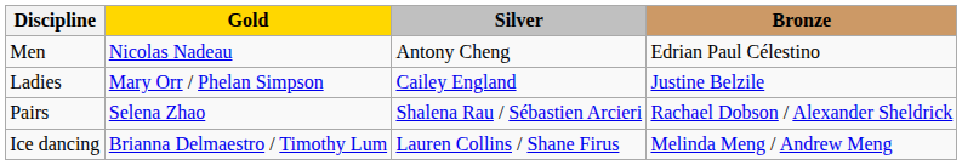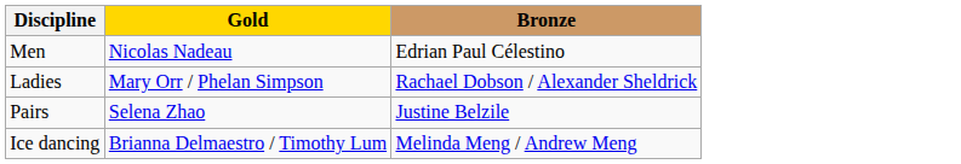 <table class="wikitable">
 <tr>
 <th>Discipline</th>
 <td align=center bgcolor=gold><strong>Gold</strong></td>
-<td align=center bgcolor=silver><strong>Silver</strong></td>
 <td align=center bgcolor=cc9966><strong>Bronze</strong></td>
 </tr>
 <tr>
 <td>Men</td>
 <td><a href='#'>Nicolas Nadeau</a></td>
-<td>Antony Cheng</td>
 <td>Edrian Paul Célestino</td>
 </tr>
 <tr>
 <td>Ladies</td>
 <td><a href='#'>Mary Orr</a> / <a href='#'>Phelan Simpson</a></td>
-<td><a href='#'>Cailey England</a></td>
-<td><a href='#'>Justine Belzile</a></td>
+<td><a href='#'>Rachael Dobson</a> / <a href='#'>Alexander Sheldrick</a></td>
 </tr>
 <tr>
 <td>Pairs</td>
 <td><a href='#'>Selena Zhao</a></td>
-<td><a href='#'>Shalena Rau</a> / <a href='#'>Sébastien Arcieri</a></td>
-<td><a href='#'>Rachael Dobson</a> / <a href='#'>Alexander Sheldrick</a></td>
+<td><a href='#'>Justine Belzile</a></td>
 </tr>
 <tr>
 <td>Ice dancing</td>
 <td><a href='#'>Brianna Delmaestro</a> / <a href='#'>Timothy Lum</a></td>
-<td><a href='#'>Lauren Collins</a> / <a href='#'>Shane Firus</a></td>
 <td><a href='#'>Melinda Meng</a> / <a href='#'>Andrew Meng</a></td>
 </tr>
 </table>
